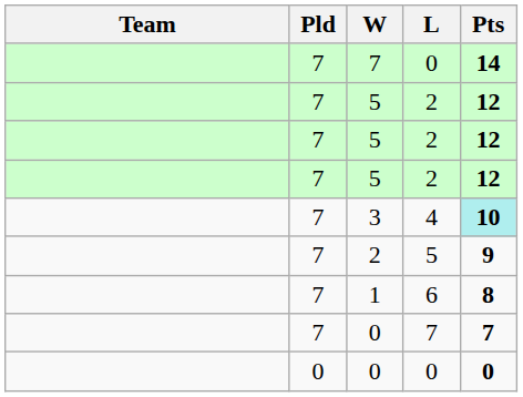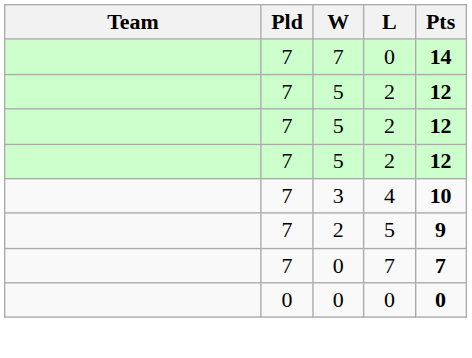 <table class=wikitable style="text-align:center">
 <tr>
 <th width=180>Team</th>
 <th width=30>Pld</th>
 <th width=30>W</th>
 <th width=30>L</th>
 <th width=30>Pts</th>
 </tr>
 <tr align=center bgcolor="#ccffcc">
 <td align="left"></td>
 <td>7</td>
 <td>7</td>
 <td>0</td>
 <td><strong>14</strong></td>
 </tr>
 <tr align=center bgcolor="#ccffcc">
 <td align="left"></td>
 <td>7</td>
 <td>5</td>
 <td>2</td>
 <td><strong>12</strong></td>
 </tr>
 <tr align=center bgcolor="#ccffcc">
 <td align="left"></td>
 <td>7</td>
 <td>5</td>
 <td>2</td>
 <td><strong>12</strong></td>
 </tr>
 <tr align=center bgcolor="#ccffcc">
 <td align="left"></td>
 <td>7</td>
 <td>5</td>
 <td>2</td>
 <td><strong>12</strong></td>
 </tr>
 <tr>
 <td align="left"></td>
 <td>7</td>
 <td>3</td>
 <td>4</td>
-<td style="background: paleturquoise;"><strong>10</strong></td>
+<td><strong>10</strong></td>
 </tr>
 <tr>
 <td align="left"></td>
 <td>7</td>
 <td>2</td>
 <td>5</td>
 <td><strong>9</strong></td>
-</tr>
-<tr>
-<td align="left"></td>
-<td>7</td>
-<td>1</td>
-<td>6</td>
-<td><strong>8</strong></td>
 </tr>
 <tr>
 <td align="left"></td>
 <td>7</td>
 <td>0</td>
 <td>7</td>
 <td><strong>7</strong></td>
 </tr>
 <tr>
 <td align="left"></td>
 <td>0</td>
 <td>0</td>
 <td>0</td>
 <td><strong>0</strong></td>
 </tr>
 </table>
